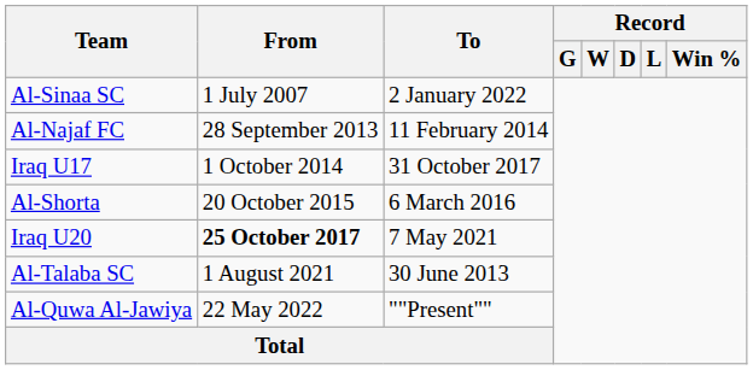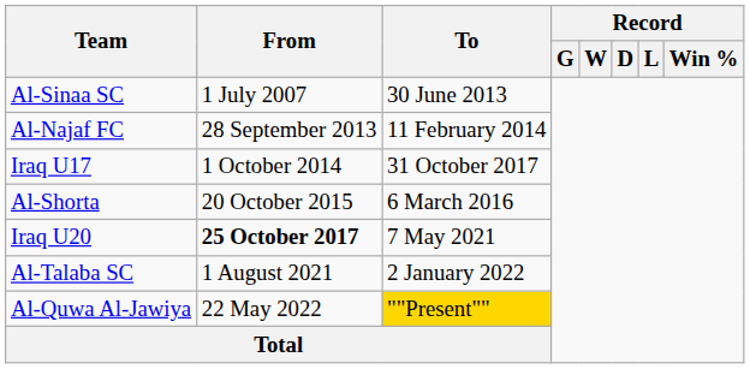 <table class="wikitable" style="text-align: center">
 <tr>
 <th rowspan="2">Team</th>
 <th rowspan="2">From</th>
 <th rowspan="2">To</th>
 <th colspan="5">Record</th>
 </tr>
 <tr>
 <th>G</th>
 <th>W</th>
 <th>D</th>
 <th>L</th>
 <th>Win %</th>
 </tr>
 <tr>
 <td align=left><a href='#'>Al-Sinaa SC</a></td>
 <td align=left>1 July 2007</td>
-<td align=left>2 January 2022<br></td>
+<td align=left>30 June 2013<br></td>
 </tr>
 <tr>
 <td align=left><a href='#'>Al-Najaf FC</a></td>
 <td align=left>28 September 2013</td>
 <td align=left>11 February 2014<br></td>
 </tr>
 <tr>
 <td align=left><a href='#'>Iraq U17</a></td>
 <td align=left>1 October 2014</td>
 <td align=left>31 October 2017<br></td>
 </tr>
 <tr>
 <td align=left><a href='#'>Al-Shorta</a></td>
 <td align=left>20 October 2015</td>
 <td align=left>6 March 2016<br></td>
 </tr>
 <tr>
 <td align=left><a href='#'>Iraq U20</a></td>
 <td align=left><strong>25 October 2017</strong></td>
 <td align=left>7 May 2021<br></td>
 </tr>
 <tr>
 <td align=left><a href='#'>Al-Talaba SC</a></td>
 <td align=left>1 August 2021</td>
-<td align=left>30 June 2013<br></td>
+<td align=left>2 January 2022<br></td>
 </tr>
 <tr>
 <td align=left><a href='#'>Al-Quwa Al-Jawiya</a></td>
 <td align=left>22 May 2022</td>
-<td align=left>""Present""<br></td>
+<td align=left style="background: gold;">""Present""<br></td>
 </tr>
 <tr>
 <th colspan="3" align="center" valign=middle>Total<br></th>
 </tr>
 </table>
